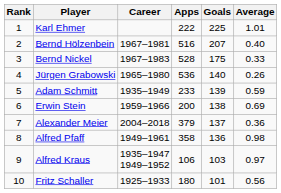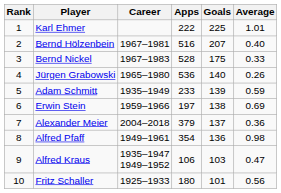 <table class="wikitable sortable"  align="centre" style="text-align: center;">
 <tr>
 <th class="unsortable">Rank</th>
 <th class="unsortable">Player</th>
 <th class="unsortable">Career</th>
 <th>Apps</th>
 <th>Goals</th>
 <th>Average</th>
 </tr>
 <tr>
 <td>1</td>
 <td align="left"> <a href='#'>Karl Ehmer</a></td>
 <td></td>
 <td>222</td>
 <td>225</td>
 <td>1.01</td>
 </tr>
 <tr>
 <td>2</td>
 <td align="left"> <a href='#'>Bernd Hölzenbein</a></td>
 <td>1967–1981</td>
 <td>516</td>
 <td>207</td>
 <td>0.40</td>
 </tr>
 <tr>
 <td>3</td>
 <td align="left"> <a href='#'>Bernd Nickel</a></td>
 <td>1967–1983</td>
 <td>528</td>
 <td>175</td>
 <td>0.33</td>
 </tr>
 <tr>
 <td>4</td>
 <td align="left"> <a href='#'>Jürgen Grabowski</a></td>
 <td>1965–1980</td>
 <td>536</td>
 <td>140</td>
 <td>0.26</td>
 </tr>
 <tr>
 <td>5</td>
 <td align="left"> <a href='#'>Adam Schmitt</a></td>
 <td>1935–1949</td>
 <td>233</td>
 <td>139</td>
 <td>0.59</td>
 </tr>
 <tr>
 <td>6</td>
 <td align="left"> <a href='#'>Erwin Stein</a></td>
 <td>1959–1966</td>
-<td>200</td>
+<td>197</td>
 <td>138</td>
 <td>0.69</td>
 </tr>
 <tr>
 <td>7</td>
 <td align="left"> <a href='#'>Alexander Meier</a></td>
 <td>2004–2018</td>
 <td>379</td>
 <td>137</td>
 <td>0.36</td>
 </tr>
 <tr>
 <td>8</td>
 <td align="left"> <a href='#'>Alfred Pfaff</a></td>
 <td>1949–1961</td>
-<td>358</td>
+<td>354</td>
 <td>136</td>
 <td>0.98</td>
 </tr>
 <tr>
 <td>9</td>
 <td align="left"> <a href='#'>Alfred Kraus</a></td>
 <td>1935–1947<br>1949–1952</td>
 <td>106</td>
 <td>103</td>
-<td>0.97</td>
+<td>0.47</td>
 </tr>
 <tr>
 <td>10</td>
 <td align="left"> <a href='#'>Fritz Schaller</a></td>
 <td>1925–1933</td>
 <td>180</td>
 <td>101</td>
 <td>0.56</td>
 </tr>
 </table>
